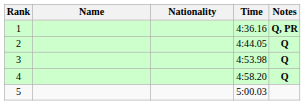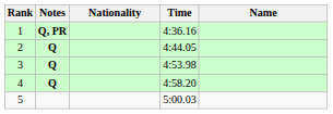 <table class="wikitable sortable" style="text-align:center">
 <tr>
 <th>Rank</th>
-<th style="width:180px">Name</th>
+<th>Notes</th>
 <th style="width:125px">Nationality</th>
 <th>Time</th>
-<th>Notes</th>
+<th style="width:180px">Name</th>
 </tr>
 <tr style="background:#cfc;">
 <td>1</td>
-<td style="text-align:left;"></td>
+<td><strong>Q, PR</strong></td>
 <td style="text-align:left;"></td>
 <td>4:36.16</td>
-<td><strong>Q, PR</strong></td>
+<td style="text-align:left;"></td>
 </tr>
 <tr style="background:#cfc;">
 <td>2</td>
-<td style="text-align:left;"></td>
+<td><strong>Q</strong></td>
 <td style="text-align:left;"></td>
 <td>4:44.05</td>
-<td><strong>Q</strong></td>
+<td style="text-align:left;"></td>
 </tr>
 <tr style="background:#cfc;">
 <td>3</td>
-<td style="text-align:left;"></td>
+<td><strong>Q</strong></td>
 <td style="text-align:left;"></td>
 <td>4:53.98</td>
-<td><strong>Q</strong></td>
+<td style="text-align:left;"></td>
 </tr>
 <tr style="background:#cfc;">
 <td>4</td>
-<td style="text-align:left;"></td>
+<td><strong>Q</strong></td>
 <td style="text-align:left;"></td>
 <td>4:58.20</td>
-<td><strong>Q</strong></td>
+<td style="text-align:left;"></td>
 </tr>
 <tr>
 <td>5</td>
-<td style="text-align:left;"></td>
+<td></td>
 <td style="text-align:left;"></td>
 <td>5:00.03</td>
-<td></td>
+<td style="text-align:left;"></td>
 </tr>
 </table>
